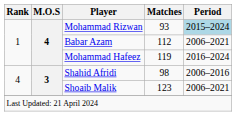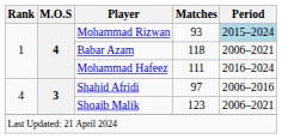 <table class="wikitable plainrowheaders sortable">
 <tr>
 <th scope=col>Rank</th>
 <th scope=col>M.O.S</th>
 <th scope=col>Player</th>
 <th scope=col>Matches</th>
 <th scope=col>Period</th>
 </tr>
 <tr>
 <td align=center rowspan=3>1</td>
 <th scope=row style=text-align:center; rowspan=3>4</th>
 <td><a href='#'>Mohammad Rizwan</a></td>
 <td align=center>93</td>
 <td style="background: lightblue;">2015–2024</td>
 </tr>
 <tr>
 <td><a href='#'>Babar Azam</a></td>
-<td align=center>112</td>
+<td align=center>118</td>
 <td>2006–2021</td>
 </tr>
 <tr>
 <td><a href='#'>Mohammad Hafeez</a></td>
-<td align=center>119</td>
+<td align=center>111</td>
 <td>2016–2024</td>
 </tr>
 <tr>
 <td align=center rowspan=2>4</td>
 <th scope=row style=text-align:center; rowspan=2>3</th>
 <td><a href='#'>Shahid Afridi</a></td>
-<td align=center>98</td>
+<td align=center>97</td>
 <td>2006–2016</td>
 </tr>
 <tr>
 <td><a href='#'>Shoaib Malik</a></td>
 <td align=center>123</td>
 <td>2006–2021</td>
 </tr>
 <tr>
 </tr>
 <tr class=sortbottom>
 <td colspan=7><small>Last Updated: 21 April 2024</small></td>
 </tr>
 </table>
